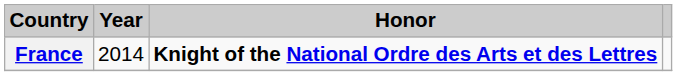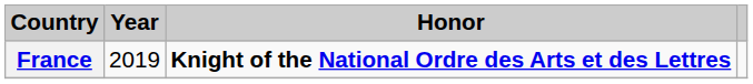 <table class="wikitable plainrowheaders sortable" style="margin-right: 0;">
 <tr>
 <th style="background:#ccc;">Country</th>
 <th style="background:#ccc;">Year</th>
 <th style="background:#ccc;">Honor</th>
 <th style="background:#ccc;" class="unsortable"></th>
 </tr>
 <tr>
 <th scope="row" rowspan="1"><a href='#'>France</a></th>
-<td style="text-align:center;">2014</td>
+<td style="text-align:center;">2019</td>
 <td><strong>Knight of the <a href='#'>National Ordre des Arts et des Lettres</a></strong></td>
 <td style="text-align:center;"></td>
 </tr>
 <tr>
 </tr>
 </table>
